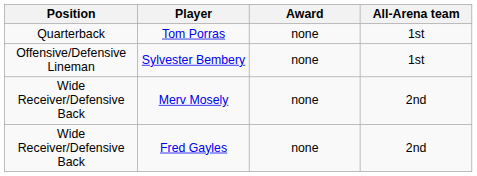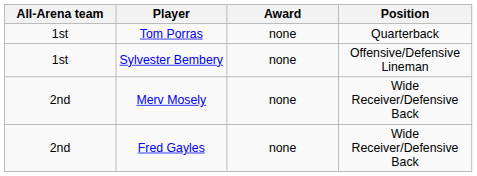 <table class="wikitable sortable">
 <tr>
-<th bgcolor="#DDDDFF" width="20%">Position</th>
+<th bgcolor="#DDDDFF" width="20%">All-Arena team</th>
 <th bgcolor="#DDDDFF" width="20%">Player</th>
 <th bgcolor="#DDDDFF" width="20%">Award</th>
-<th bgcolor="#DDDDFF" width="20%">All-Arena team</th>
+<th bgcolor="#DDDDFF" width="20%">Position</th>
 </tr>
 <tr align="center">
-<td>Quarterback</td>
+<td>1st</td>
 <td><a href='#'>Tom Porras</a></td>
 <td>none</td>
-<td>1st</td>
+<td>Quarterback</td>
 </tr>
 <tr align="center">
-<td>Offensive/Defensive Lineman</td>
+<td>1st</td>
 <td><a href='#'>Sylvester Bembery</a></td>
 <td>none</td>
-<td>1st</td>
+<td>Offensive/Defensive Lineman</td>
 </tr>
 <tr align="center">
-<td>Wide Receiver/Defensive Back</td>
+<td>2nd</td>
 <td><a href='#'>Merv Mosely</a></td>
 <td>none</td>
-<td>2nd</td>
+<td>Wide Receiver/Defensive Back</td>
 </tr>
 <tr align="center">
-<td>Wide Receiver/Defensive Back</td>
+<td>2nd</td>
 <td><a href='#'>Fred Gayles</a></td>
 <td>none</td>
-<td>2nd</td>
+<td>Wide Receiver/Defensive Back</td>
 </tr>
 </table>
